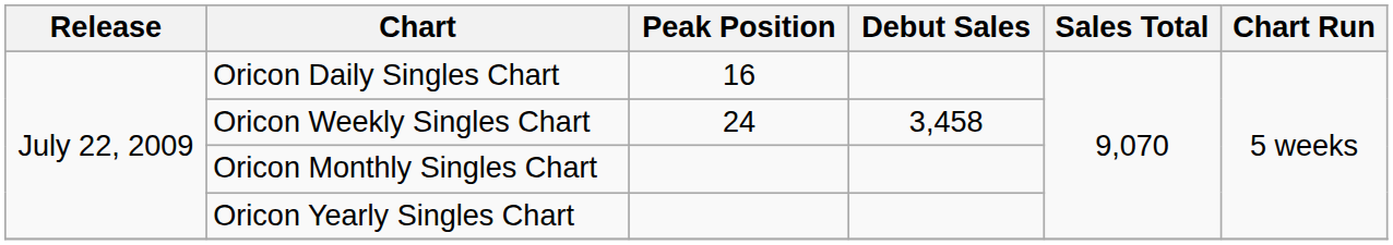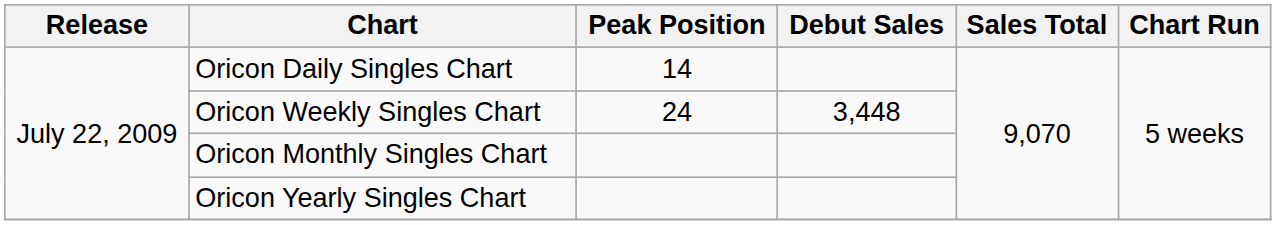 <table class="wikitable" width="750px">
 <tr>
 <th>Release</th>
 <th>Chart</th>
 <th>Peak Position</th>
 <th>Debut Sales</th>
 <th>Sales Total</th>
 <th>Chart Run</th>
 </tr>
 <tr>
 <td align="center" rowspan="4">July 22, 2009</td>
 <td align="left">Oricon Daily Singles Chart</td>
-<td align="center">16</td>
+<td align="center">14</td>
 <td align="center"></td>
 <td align="center" rowspan="4">9,070</td>
 <td align="center" rowspan="4">5 weeks</td>
 </tr>
 <tr>
 <td align="left">Oricon Weekly Singles Chart</td>
 <td align="center">24</td>
-<td align="center">3,458</td>
+<td align="center">3,448</td>
 </tr>
 <tr>
 <td align="left">Oricon Monthly Singles Chart</td>
 <td align="center"></td>
 <td align="center"></td>
 </tr>
 <tr>
 <td align="left">Oricon Yearly Singles Chart</td>
 <td align="center"></td>
 <td align="center"></td>
 </tr>
 <tr>
 </tr>
 </table>
